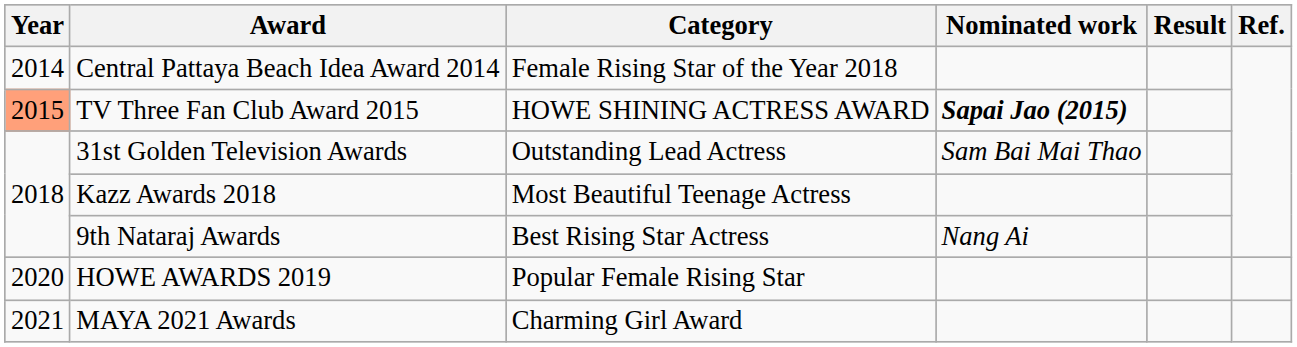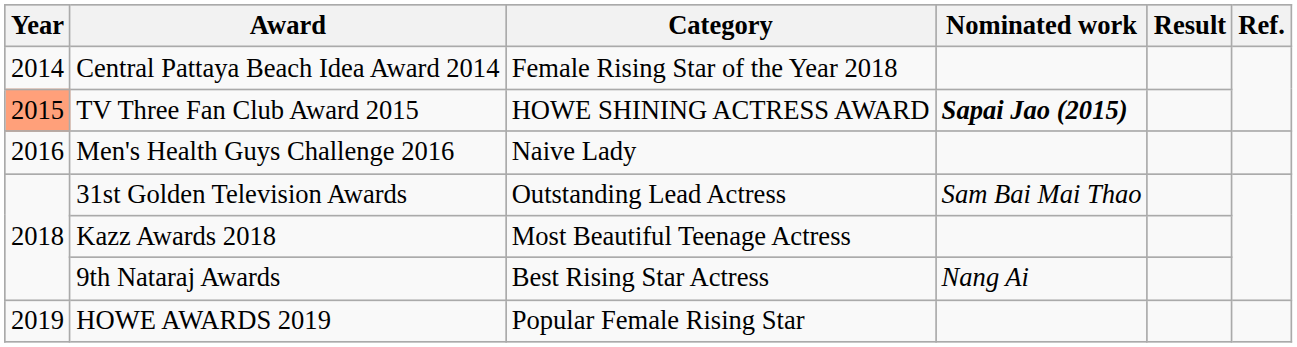 <table class="wikitable">
 <tr>
 <th>Year</th>
 <th>Award</th>
 <th>Category</th>
 <th>Nominated work</th>
 <th>Result</th>
 <th>Ref.</th>
 </tr>
 <tr>
 <td>2014</td>
 <td>Central Pattaya Beach Idea Award 2014</td>
 <td>Female Rising Star of the Year 2018</td>
 <td></td>
 <td></td>
 </tr>
 <tr>
 <td style="background: lightsalmon;">2015</td>
 <td>TV Three Fan Club Award 2015</td>
 <td>HOWE SHINING ACTRESS AWARD</td>
 <td><strong><em>Sapai Jao (2015)</em></strong></td>
 <td></td>
 </tr>
 <tr>
+<td>2016</td>
+<td>Men's Health Guys Challenge 2016</td>
+<td>Naive Lady</td>
+<td></td>
+<td></td>
+<td></td>
+</tr>
+<tr>
 <td rowspan="3">2018</td>
 <td>31st Golden Television Awards</td>
 <td>Outstanding Lead Actress</td>
 <td><em>Sam Bai Mai Thao</em></td>
 <td></td>
 </tr>
 <tr>
 <td>Kazz Awards 2018</td>
 <td>Most Beautiful Teenage Actress</td>
 <td></td>
 <td></td>
 </tr>
 <tr>
 <td>9th Nataraj Awards</td>
 <td>Best Rising Star Actress</td>
 <td><em>Nang Ai</em></td>
 <td></td>
 </tr>
 <tr>
-<td>2020</td>
+<td>2019</td>
 <td>HOWE AWARDS 2019</td>
 <td>Popular Female Rising Star</td>
 <td></td>
 <td></td>
 <td></td>
 </tr>
-<tr>
-<td>2021</td>
-<td>MAYA 2021 Awards</td>
-<td>Charming Girl Award</td>
-<td></td>
-<td></td>
-<td></td>
-</tr>
 </table>
